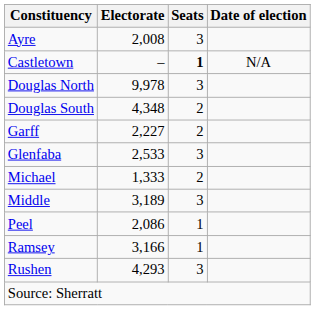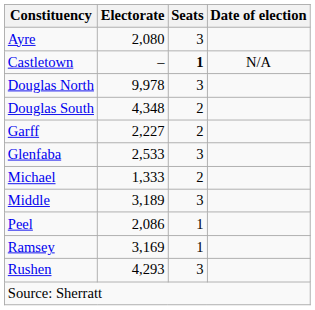 <table class="wikitable sortable" style=text-align:right>
 <tr>
 <th>Constituency</th>
 <th>Electorate</th>
 <th>Seats</th>
 <th>Date of election</th>
 </tr>
 <tr>
 <td align=left><a href='#'>Ayre</a></td>
-<td>2,008</td>
+<td>2,080</td>
 <td>3</td>
 <td align=center></td>
 </tr>
 <tr>
 <td align=left><a href='#'>Castletown</a></td>
 <td>–</td>
 <td><strong>1</strong></td>
 <td align=center>N/A</td>
 </tr>
 <tr>
 <td align=left><a href='#'>Douglas North</a></td>
 <td>9,978</td>
 <td>3</td>
 <td align=center></td>
 </tr>
 <tr>
 <td align=left><a href='#'>Douglas South</a></td>
 <td>4,348</td>
 <td>2</td>
 <td align=center></td>
 </tr>
 <tr>
 <td align=left><a href='#'>Garff</a></td>
 <td>2,227</td>
 <td>2</td>
 <td align=center></td>
 </tr>
 <tr>
 <td align=left><a href='#'>Glenfaba</a></td>
 <td>2,533</td>
 <td>3</td>
 <td align=center></td>
 </tr>
 <tr>
 <td align=left><a href='#'>Michael</a></td>
 <td>1,333</td>
 <td>2</td>
 <td align=center></td>
 </tr>
 <tr>
 <td align=left><a href='#'>Middle</a></td>
 <td>3,189</td>
 <td>3</td>
 <td align=center></td>
 </tr>
 <tr>
 <td align=left><a href='#'>Peel</a></td>
 <td>2,086</td>
 <td>1</td>
 <td align=center></td>
 </tr>
 <tr>
 <td align=left><a href='#'>Ramsey</a></td>
-<td>3,166</td>
+<td>3,169</td>
 <td>1</td>
 <td align=center></td>
 </tr>
 <tr>
 <td align=left><a href='#'>Rushen</a></td>
 <td>4,293</td>
 <td>3</td>
 <td align=center></td>
 </tr>
 <tr class="sortbottom">
 <td align=left colspan=4>Source: Sherratt</td>
 </tr>
 </table>
